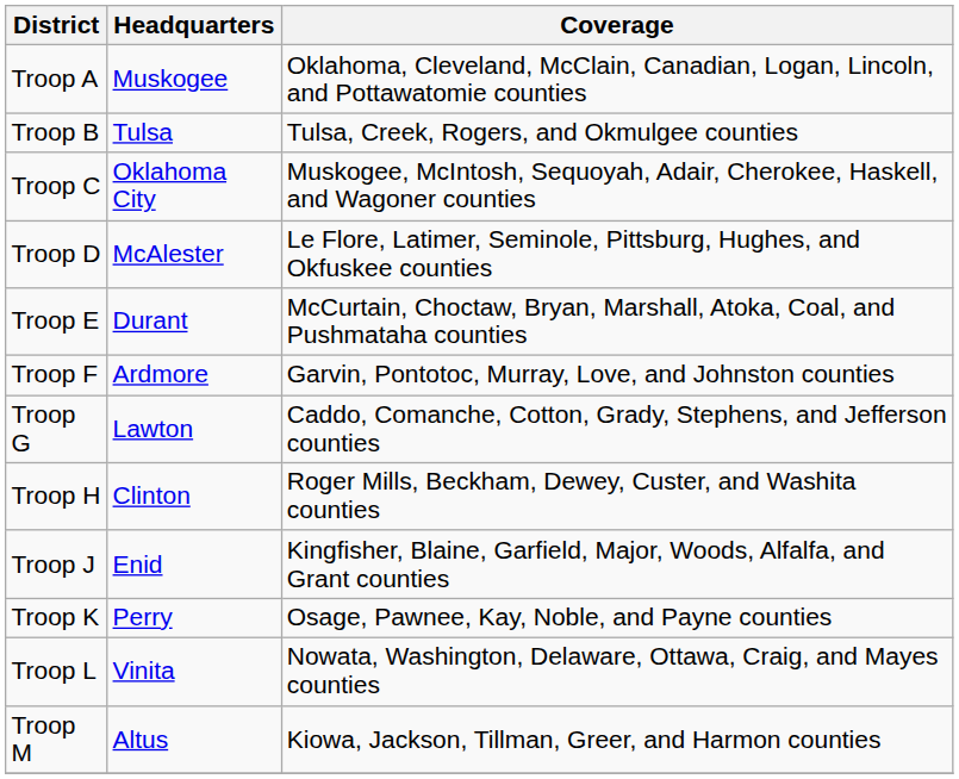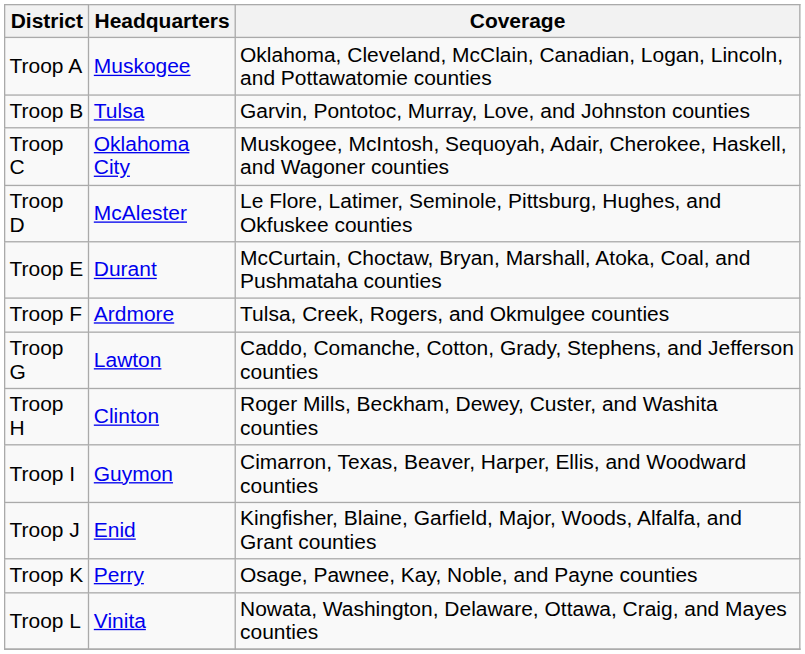 <table class="wikitable">
 <tr>
 <th>District</th>
 <th>Headquarters</th>
 <th>Coverage</th>
 </tr>
 <tr>
 <td>Troop A</td>
 <td><a href='#'>Muskogee</a></td>
 <td>Oklahoma, Cleveland, McClain, Canadian, Logan, Lincoln, and Pottawatomie counties</td>
 </tr>
 <tr>
 <td>Troop B</td>
 <td><a href='#'>Tulsa</a></td>
-<td>Tulsa, Creek, Rogers, and Okmulgee counties</td>
+<td>Garvin, Pontotoc, Murray, Love, and Johnston counties</td>
 </tr>
 <tr>
 <td>Troop C</td>
 <td><a href='#'>Oklahoma City</a></td>
 <td>Muskogee, McIntosh, Sequoyah, Adair, Cherokee, Haskell, and Wagoner counties</td>
 </tr>
 <tr>
 <td>Troop D</td>
 <td><a href='#'>McAlester</a></td>
 <td>Le Flore, Latimer, Seminole, Pittsburg, Hughes, and Okfuskee counties</td>
 </tr>
 <tr>
 <td>Troop E</td>
 <td><a href='#'>Durant</a></td>
 <td>McCurtain, Choctaw, Bryan, Marshall, Atoka, Coal, and Pushmataha counties</td>
 </tr>
 <tr>
 <td>Troop F</td>
 <td><a href='#'>Ardmore</a></td>
-<td>Garvin, Pontotoc, Murray, Love, and Johnston counties</td>
+<td>Tulsa, Creek, Rogers, and Okmulgee counties</td>
 </tr>
 <tr>
 <td>Troop G</td>
 <td><a href='#'>Lawton</a></td>
 <td>Caddo, Comanche, Cotton, Grady, Stephens, and Jefferson counties</td>
 </tr>
 <tr>
 <td>Troop H</td>
 <td><a href='#'>Clinton</a></td>
 <td>Roger Mills, Beckham, Dewey, Custer, and Washita counties</td>
+</tr>
+<tr>
+<td>Troop I</td>
+<td><a href='#'>Guymon</a></td>
+<td>Cimarron, Texas, Beaver, Harper, Ellis, and Woodward counties</td>
 </tr>
 <tr>
 <td>Troop J</td>
 <td><a href='#'>Enid</a></td>
 <td>Kingfisher, Blaine, Garfield, Major, Woods, Alfalfa, and Grant counties</td>
 </tr>
 <tr>
 <td>Troop K</td>
 <td><a href='#'>Perry</a></td>
 <td>Osage, Pawnee, Kay, Noble, and Payne counties</td>
 </tr>
 <tr>
 <td>Troop L</td>
 <td><a href='#'>Vinita</a></td>
 <td>Nowata, Washington, Delaware, Ottawa, Craig, and Mayes counties</td>
 </tr>
 <tr>
-<td>Troop M</td>
-<td><a href='#'>Altus</a></td>
-<td>Kiowa, Jackson, Tillman, Greer, and Harmon counties</td>
-</tr>
-<tr>
 </tr>
 </table>
